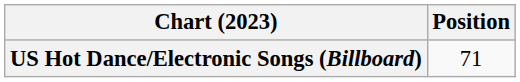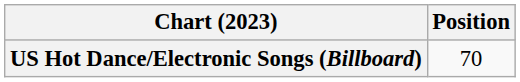 <table class="wikitable plainrowheaders" style="text-align:center">
 <tr>
 <th scope="col">Chart (2023)</th>
 <th scope="col">Position</th>
 </tr>
 <tr>
 <th scope="row">US Hot Dance/Electronic Songs (<em>Billboard</em>)</th>
-<td>71</td>
+<td>70</td>
 </tr>
 </table>
